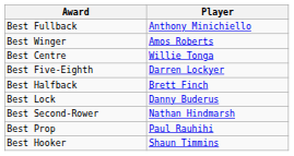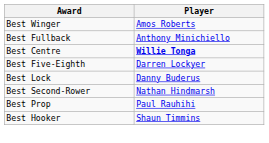 <table class="wikitable">
 <tr>
 <th width=200>Award</th>
 <th width=200 abbr="Player">Player</th>
 </tr>
 <tr>
+<td>Best Winger</td>
+<td> <a href='#'>Amos Roberts</a></td>
+</tr>
+<tr>
 <td>Best Fullback</td>
 <td> <a href='#'>Anthony Minichiello</a></td>
 </tr>
 <tr>
-<td>Best Winger</td>
-<td> <a href='#'>Amos Roberts</a></td>
-</tr>
-<tr>
 <td>Best Centre</td>
-<td> <a href='#'>Willie Tonga</a></td>
+<td><strong> <a href='#'>Willie Tonga</a></strong></td>
 </tr>
 <tr>
 <td>Best Five-Eighth</td>
 <td> <a href='#'>Darren Lockyer</a></td>
-</tr>
-<tr>
-<td>Best Halfback</td>
-<td> <a href='#'>Brett Finch</a></td>
 </tr>
 <tr>
 <td>Best Lock</td>
 <td> <a href='#'>Danny Buderus</a></td>
 </tr>
 <tr>
 <td>Best Second-Rower</td>
 <td> <a href='#'>Nathan Hindmarsh</a></td>
 </tr>
 <tr>
 <td>Best Prop</td>
 <td> <a href='#'>Paul Rauhihi</a></td>
 </tr>
 <tr>
 <td>Best Hooker</td>
 <td> <a href='#'>Shaun Timmins</a></td>
 </tr>
 </table>
